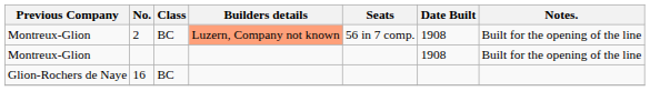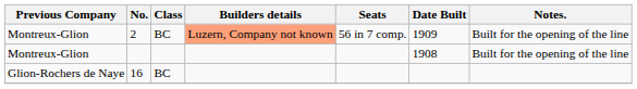 <table class="wikitable">
 <tr>
 <th>Previous Company</th>
 <th>No.</th>
 <th>Class</th>
 <th>Builders details</th>
 <th>Seats</th>
 <th>Date Built</th>
 <th>Notes.</th>
 </tr>
 <tr>
 <td>Montreux-Glion</td>
 <td>2</td>
 <td>BC</td>
 <td style="background: lightsalmon;">Luzern, Company not known</td>
 <td>56 in 7 comp.</td>
-<td>1908</td>
+<td>1909</td>
 <td>Built for the opening of the line</td>
 </tr>
 <tr>
 <td>Montreux-Glion</td>
 <td></td>
 <td></td>
 <td></td>
 <td></td>
 <td>1908</td>
 <td>Built for the opening of the line</td>
 </tr>
 <tr>
 <td>Glion-Rochers de Naye</td>
 <td>16</td>
 <td>BC</td>
 <td></td>
 <td></td>
 <td></td>
 <td></td>
 </tr>
 <tr>
 </tr>
 </table>
